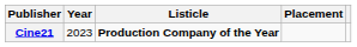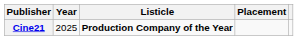 <table class="wikitable plainrowheaders sortable" style="margin-right: 0;">
 <tr>
 <th scope="col">Publisher</th>
 <th scope="col">Year</th>
 <th scope="col">Listicle</th>
 <th scope="col">Placement</th>
 <th scope="col" class="unsortable"></th>
 </tr>
 <tr>
 <th scope="row"><a href='#'>Cine21</a></th>
-<td>2023</td>
+<td>2025</td>
 <td><strong>Production Company of the Year</strong></td>
 <td></td>
 <td></td>
 </tr>
 </table>
